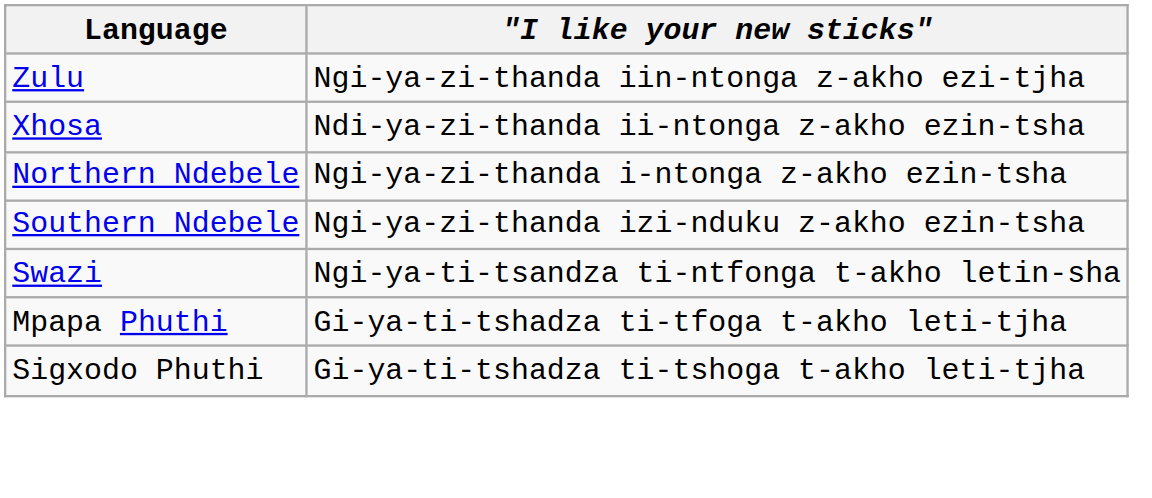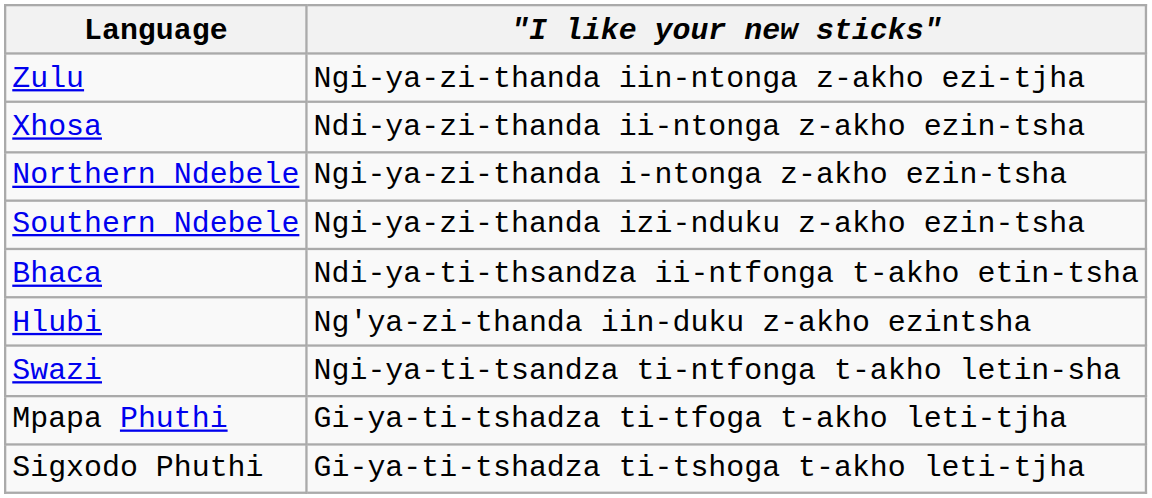 <table class="wikitable">
 <tr>
 <th>Language</th>
 <th><em>"I like your new sticks"</em></th>
 </tr>
 <tr>
 <td><a href='#'>Zulu</a></td>
 <td>Ngi-ya-zi-thanda iin-ntonga z-akho ezi-tjha</td>
 </tr>
 <tr>
 <td><a href='#'>Xhosa</a></td>
 <td>Ndi-ya-zi-thanda ii-ntonga z-akho ezin-tsha</td>
 </tr>
 <tr>
 <td><a href='#'>Northern Ndebele</a></td>
 <td>Ngi-ya-zi-thanda i-ntonga z-akho ezin-tsha</td>
 </tr>
 <tr>
 <td><a href='#'>Southern Ndebele</a></td>
 <td>Ngi-ya-zi-thanda izi-nduku z-akho ezin-tsha</td>
 </tr>
 <tr>
+<td><a href='#'>Bhaca</a></td>
+<td>Ndi-ya-ti-thsandza ii-ntfonga t-akho etin-tsha</td>
+</tr>
+<tr>
+<td><a href='#'>Hlubi</a></td>
+<td>Ng'ya-zi-thanda iin-duku z-akho ezintsha</td>
+</tr>
+<tr>
 <td><a href='#'>Swazi</a></td>
 <td>Ngi-ya-ti-tsandza ti-ntfonga t-akho letin-sha</td>
 </tr>
 <tr>
 <td>Mpapa <a href='#'>Phuthi</a></td>
 <td>Gi-ya-ti-tshadza ti-tfoga t-akho leti-tjha</td>
 </tr>
 <tr>
 <td>Sigxodo Phuthi</td>
 <td>Gi-ya-ti-tshadza ti-tshoga t-akho leti-tjha</td>
 </tr>
 </table>
